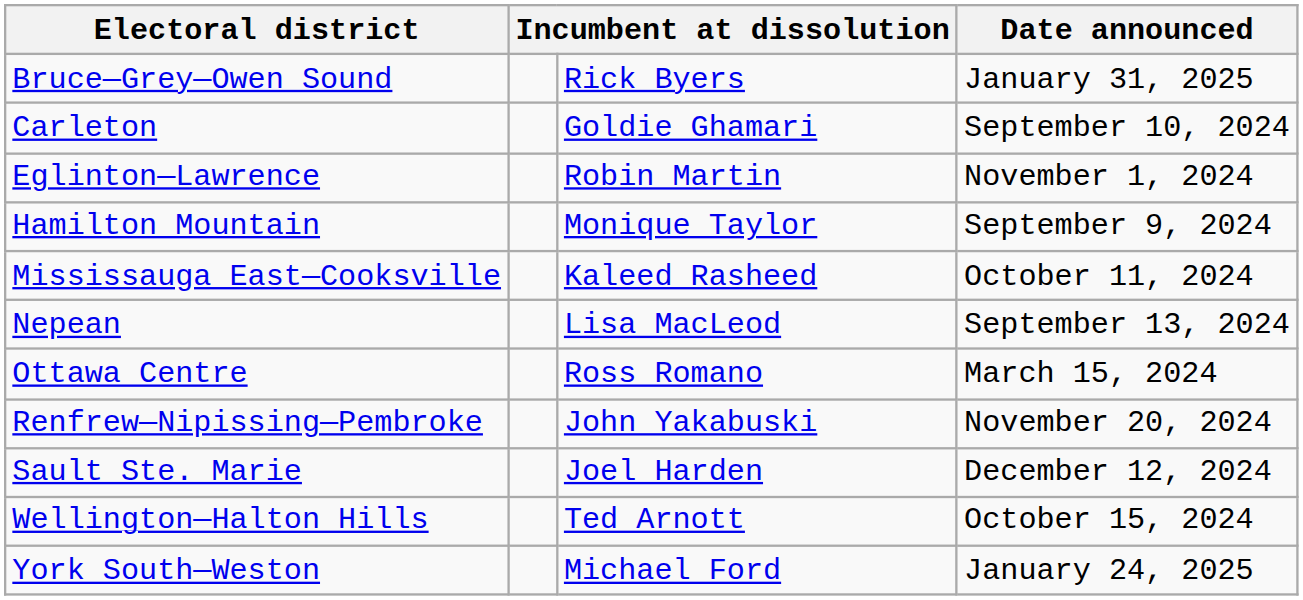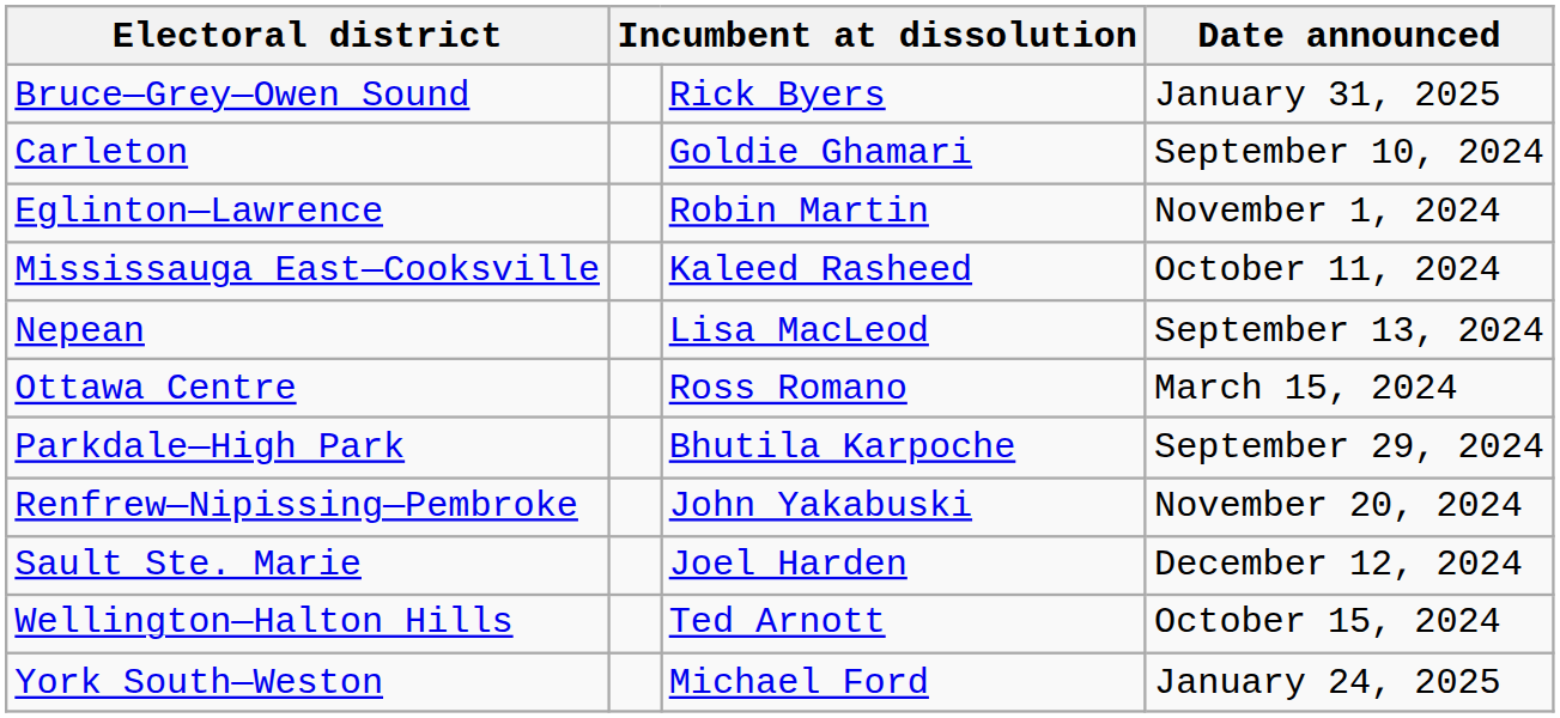 <table class="wikitable">
 <tr>
 <th>Electoral district</th>
 <th colspan="2">Incumbent at dissolution</th>
 <th>Date announced</th>
 </tr>
 <tr>
 <td><a href='#'>Bruce—Grey—Owen Sound</a></td>
 <td> </td>
 <td><a href='#'>Rick Byers</a></td>
 <td>January 31, 2025</td>
 </tr>
 <tr>
 <td><a href='#'>Carleton</a></td>
 <td> </td>
 <td><a href='#'>Goldie Ghamari</a></td>
 <td>September 10, 2024</td>
 </tr>
 <tr>
 <td><a href='#'>Eglinton—Lawrence</a></td>
 <td> </td>
 <td><a href='#'>Robin Martin</a></td>
 <td>November 1, 2024</td>
 </tr>
 <tr>
-<td><a href='#'>Hamilton Mountain</a></td>
-<td> </td>
-<td><a href='#'>Monique Taylor</a></td>
-<td>September 9, 2024</td>
-</tr>
-<tr>
 <td><a href='#'>Mississauga East—Cooksville</a></td>
 <td> </td>
 <td><a href='#'>Kaleed Rasheed</a></td>
 <td>October 11, 2024</td>
 </tr>
 <tr>
 <td><a href='#'>Nepean</a></td>
 <td> </td>
 <td><a href='#'>Lisa MacLeod</a></td>
 <td>September 13, 2024</td>
 </tr>
 <tr>
 <td><a href='#'>Ottawa Centre</a></td>
 <td> </td>
 <td><a href='#'>Ross Romano</a></td>
 <td>March 15, 2024</td>
+</tr>
+<tr>
+<td><a href='#'>Parkdale—High Park</a></td>
+<td> </td>
+<td><a href='#'>Bhutila Karpoche</a></td>
+<td>September 29, 2024</td>
 </tr>
 <tr>
 <td><a href='#'>Renfrew—Nipissing—Pembroke</a></td>
 <td> </td>
 <td><a href='#'>John Yakabuski</a></td>
 <td>November 20, 2024</td>
 </tr>
 <tr>
 <td><a href='#'>Sault Ste. Marie</a></td>
 <td> </td>
 <td><a href='#'>Joel Harden</a></td>
 <td>December 12, 2024</td>
 </tr>
 <tr>
 <td><a href='#'>Wellington—Halton Hills</a></td>
 <td> </td>
 <td><a href='#'>Ted Arnott</a></td>
 <td>October 15, 2024</td>
 </tr>
 <tr>
 <td><a href='#'>York South—Weston</a></td>
 <td> </td>
 <td><a href='#'>Michael Ford</a></td>
 <td>January 24, 2025</td>
 </tr>
 </table>
